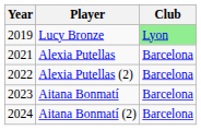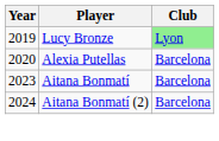 <table class="wikitable">
 <tr>
 <th>Year</th>
 <th>Player</th>
 <th>Club</th>
 </tr>
 <tr>
 <td>2019</td>
 <td> <a href='#'>Lucy Bronze</a></td>
 <td style="background: lightgreen;"> <a href='#'>Lyon</a></td>
 </tr>
 <tr>
-<td>2021</td>
+<td>2020</td>
 <td> <a href='#'>Alexia Putellas</a></td>
-<td> <a href='#'>Barcelona</a></td>
-</tr>
-<tr>
-<td>2022</td>
-<td> <a href='#'>Alexia Putellas</a> (2)</td>
 <td> <a href='#'>Barcelona</a></td>
 </tr>
 <tr>
 <td>2023</td>
 <td> <a href='#'>Aitana Bonmatí</a></td>
 <td> <a href='#'>Barcelona</a></td>
 </tr>
 <tr>
 <td>2024</td>
 <td> <a href='#'>Aitana Bonmatí</a> (2)</td>
 <td> <a href='#'>Barcelona</a></td>
 </tr>
 </table>
